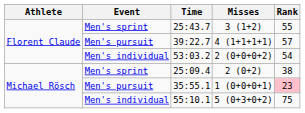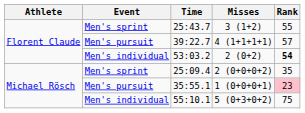 <table class="wikitable" style="font-size:90%">
 <tr>
 <th>Athlete</th>
 <th>Event</th>
 <th>Time</th>
 <th>Misses</th>
 <th>Rank</th>
 </tr>
 <tr align=center>
 <td align=left rowspan=3><a href='#'>Florent Claude</a></td>
 <td align=left><a href='#'>Men's sprint</a></td>
 <td>25:43.7</td>
 <td>3 (1+2)</td>
 <td>55</td>
 </tr>
 <tr align=center>
 <td align=left><a href='#'>Men's pursuit</a></td>
 <td>39:22.7</td>
 <td>4 (1+1+1+1)</td>
 <td>57</td>
 </tr>
 <tr align=center>
 <td align=left><a href='#'>Men's individual</a></td>
 <td>53:03.2</td>
-<td>2 (0+0+0+2)</td>
-<td>54</td>
+<td>2 (0+2)</td>
+<td><strong>54</strong></td>
 </tr>
 <tr align=center>
 <td align=left rowspan=3><a href='#'>Michael Rösch</a></td>
 <td align=left><a href='#'>Men's sprint</a></td>
 <td>25:09.4</td>
-<td>2 (0+2)</td>
-<td>38</td>
+<td>2 (0+0+0+2)</td>
+<td>35</td>
 </tr>
 <tr align=center>
 <td align=left><a href='#'>Men's pursuit</a></td>
 <td>35:55.1</td>
 <td>1 (0+0+0+1)</td>
 <td style="background: pink;">23</td>
 </tr>
 <tr align=center>
 <td align=left><a href='#'>Men's individual</a></td>
 <td>55:10.1</td>
 <td>5 (0+3+0+2)</td>
 <td>75</td>
 </tr>
 </table>
